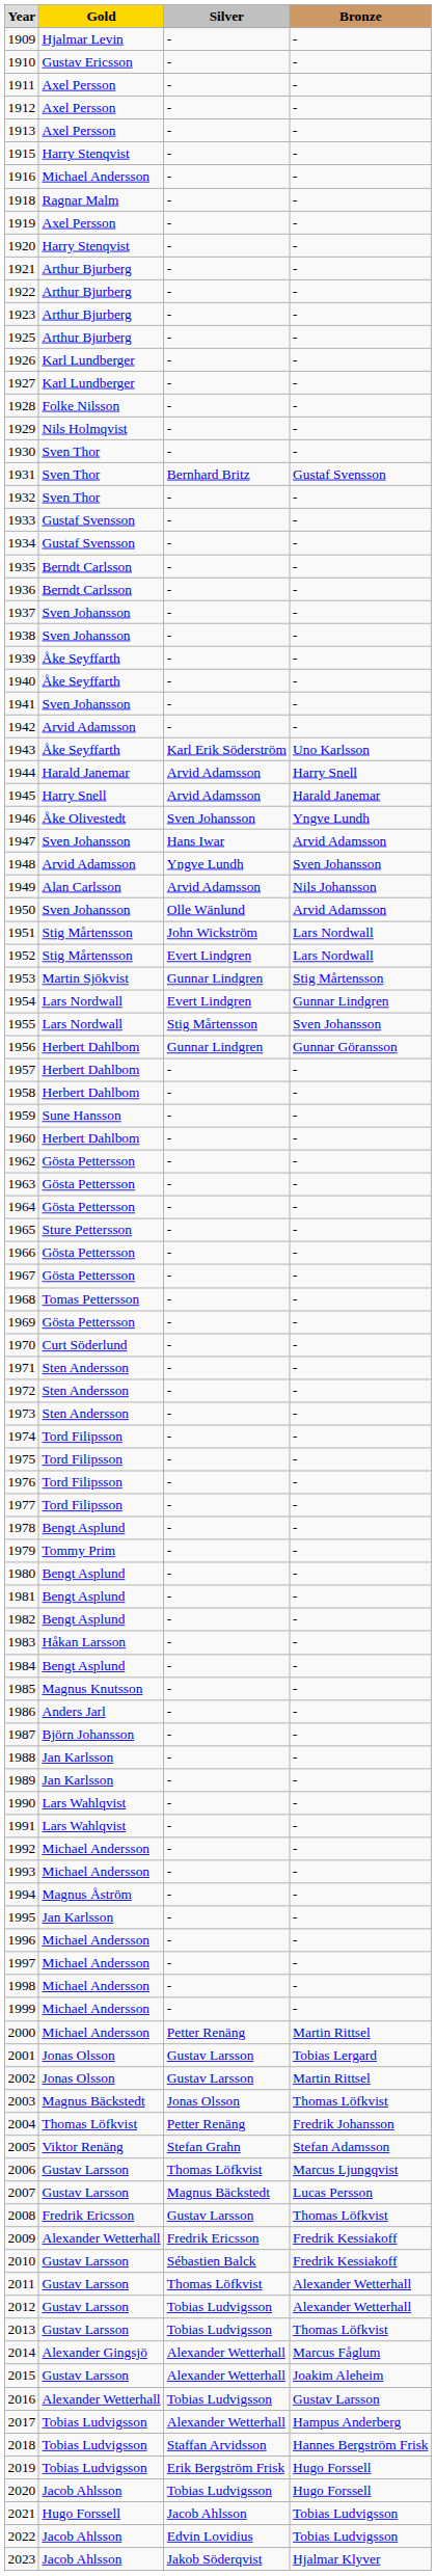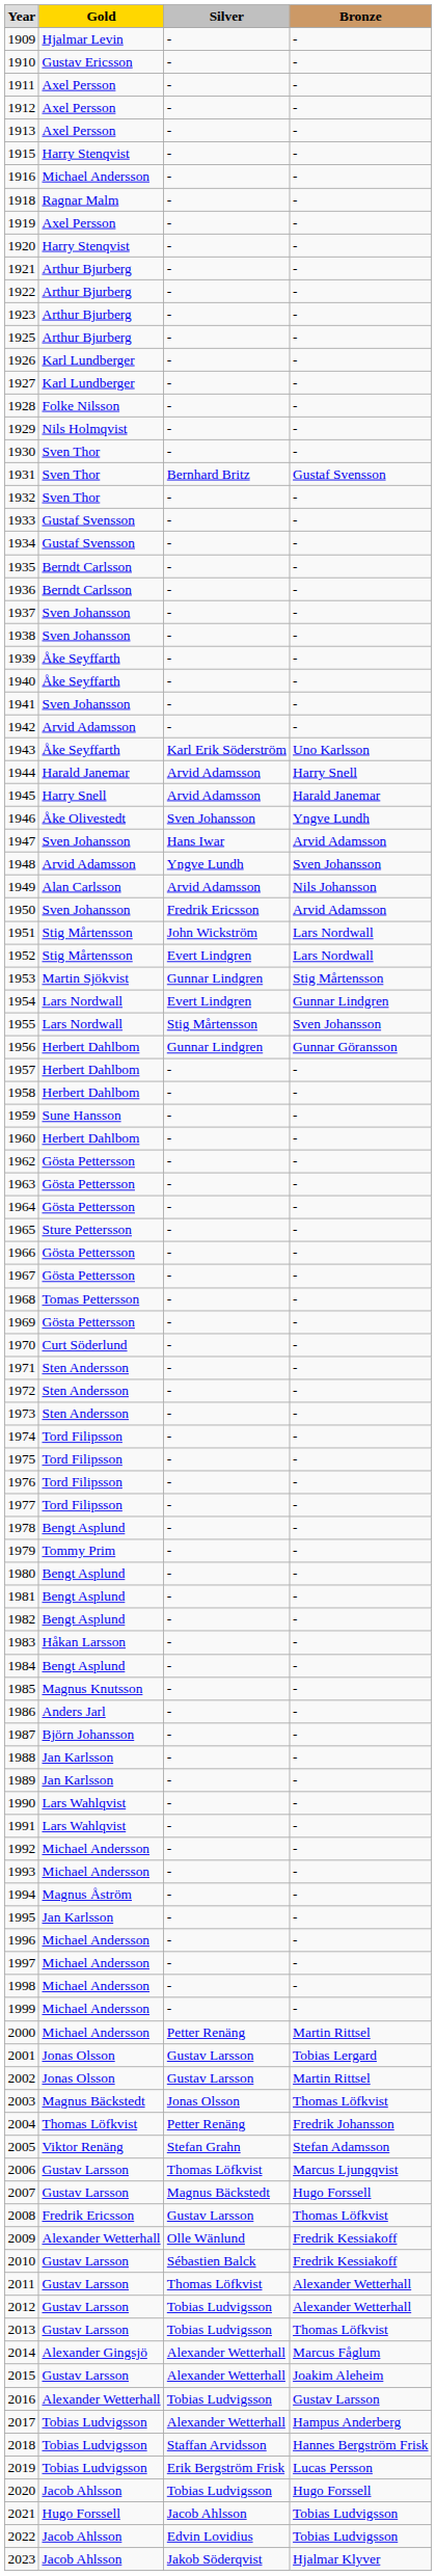 <table class="wikitable sortable alternance" style="font-size:95%">
 <tr style="text-align:center; background:#e4e4e4; font-weight:bold;">
 <td style="background:#ddd; ">Year</td>
 <td style="background:gold; ">Gold</td>
 <td style="background:silver; ">Silver</td>
 <td style="background:#c96; ">Bronze</td>
 </tr>
 <tr bgcolor="#EFEFEF">
 </tr>
 <tr>
 <td>1909</td>
 <td><a href='#'>Hjalmar Levin</a></td>
 <td>-</td>
 <td>-</td>
 </tr>
 <tr>
 <td>1910</td>
 <td><a href='#'>Gustav Ericsson</a></td>
 <td>-</td>
 <td>-</td>
 </tr>
 <tr>
 <td>1911</td>
 <td><a href='#'>Axel Persson</a></td>
 <td>-</td>
 <td>-</td>
 </tr>
 <tr>
 <td>1912</td>
 <td><a href='#'>Axel Persson</a></td>
 <td>-</td>
 <td>-</td>
 </tr>
 <tr>
 <td>1913</td>
 <td><a href='#'>Axel Persson</a></td>
 <td>-</td>
 <td>-</td>
 </tr>
 <tr>
 <td>1915</td>
 <td><a href='#'>Harry Stenqvist</a></td>
 <td>-</td>
 <td>-</td>
 </tr>
 <tr>
 <td>1916</td>
 <td><a href='#'>Michael Andersson</a></td>
 <td>-</td>
 <td>-</td>
 </tr>
 <tr>
 <td>1918</td>
 <td><a href='#'>Ragnar Malm</a></td>
 <td>-</td>
 <td>-</td>
 </tr>
 <tr>
 <td>1919</td>
 <td><a href='#'>Axel Persson</a></td>
 <td>-</td>
 <td>-</td>
 </tr>
 <tr>
 <td>1920</td>
 <td><a href='#'>Harry Stenqvist</a></td>
 <td>-</td>
 <td>-</td>
 </tr>
 <tr>
 <td>1921</td>
 <td><a href='#'>Arthur Bjurberg</a></td>
 <td>-</td>
 <td>-</td>
 </tr>
 <tr>
 <td>1922</td>
 <td><a href='#'>Arthur Bjurberg</a></td>
 <td>-</td>
 <td>-</td>
 </tr>
 <tr>
 <td>1923</td>
 <td><a href='#'>Arthur Bjurberg</a></td>
 <td>-</td>
 <td>-</td>
 </tr>
 <tr>
 <td>1925</td>
 <td><a href='#'>Arthur Bjurberg</a></td>
 <td>-</td>
 <td>-</td>
 </tr>
 <tr>
 <td>1926</td>
 <td><a href='#'>Karl Lundberger</a></td>
 <td>-</td>
 <td>-</td>
 </tr>
 <tr>
 <td>1927</td>
 <td><a href='#'>Karl Lundberger</a></td>
 <td>-</td>
 <td>-</td>
 </tr>
 <tr>
 <td>1928</td>
 <td><a href='#'>Folke Nilsson</a></td>
 <td>-</td>
 <td>-</td>
 </tr>
 <tr>
 <td>1929</td>
 <td><a href='#'>Nils Holmqvist</a></td>
 <td>-</td>
 <td>-</td>
 </tr>
 <tr>
 <td>1930</td>
 <td><a href='#'>Sven Thor</a></td>
 <td>-</td>
 <td>-</td>
 </tr>
 <tr>
 <td>1931</td>
 <td><a href='#'>Sven Thor</a></td>
 <td><a href='#'>Bernhard Britz</a></td>
 <td><a href='#'>Gustaf Svensson</a></td>
 </tr>
 <tr>
 <td>1932</td>
 <td><a href='#'>Sven Thor</a></td>
 <td>-</td>
 <td>-</td>
 </tr>
 <tr>
 <td>1933</td>
 <td><a href='#'>Gustaf Svensson</a></td>
 <td>-</td>
 <td>-</td>
 </tr>
 <tr>
 <td>1934</td>
 <td><a href='#'>Gustaf Svensson</a></td>
 <td>-</td>
 <td>-</td>
 </tr>
 <tr>
 <td>1935</td>
 <td><a href='#'>Berndt Carlsson</a></td>
 <td>-</td>
 <td>-</td>
 </tr>
 <tr>
 <td>1936</td>
 <td><a href='#'>Berndt Carlsson</a></td>
 <td>-</td>
 <td>-</td>
 </tr>
 <tr>
 <td>1937</td>
 <td><a href='#'>Sven Johansson</a></td>
 <td>-</td>
 <td>-</td>
 </tr>
 <tr>
 <td>1938</td>
 <td><a href='#'>Sven Johansson</a></td>
 <td>-</td>
 <td>-</td>
 </tr>
 <tr>
 <td>1939</td>
 <td><a href='#'>Åke Seyffarth</a></td>
 <td>-</td>
 <td>-</td>
 </tr>
 <tr>
 <td>1940</td>
 <td><a href='#'>Åke Seyffarth</a></td>
 <td>-</td>
 <td>-</td>
 </tr>
 <tr>
 <td>1941</td>
 <td><a href='#'>Sven Johansson</a></td>
 <td>-</td>
 <td>-</td>
 </tr>
 <tr>
 <td>1942</td>
 <td><a href='#'>Arvid Adamsson</a></td>
 <td>-</td>
 <td>-</td>
 </tr>
 <tr>
 <td>1943</td>
 <td><a href='#'>Åke Seyffarth</a></td>
 <td><a href='#'>Karl Erik Söderström</a></td>
 <td><a href='#'>Uno Karlsson</a></td>
 </tr>
 <tr>
 <td>1944</td>
 <td><a href='#'>Harald Janemar</a></td>
 <td><a href='#'>Arvid Adamsson</a></td>
 <td><a href='#'>Harry Snell</a></td>
 </tr>
 <tr>
 <td>1945</td>
 <td><a href='#'>Harry Snell</a></td>
 <td><a href='#'>Arvid Adamsson</a></td>
 <td><a href='#'>Harald Janemar</a></td>
 </tr>
 <tr>
 <td>1946</td>
 <td><a href='#'>Åke Olivestedt</a></td>
 <td><a href='#'>Sven Johansson</a></td>
 <td><a href='#'>Yngve Lundh</a></td>
 </tr>
 <tr>
 <td>1947</td>
 <td><a href='#'>Sven Johansson</a></td>
 <td><a href='#'>Hans Iwar</a></td>
 <td><a href='#'>Arvid Adamsson</a></td>
 </tr>
 <tr>
 <td>1948</td>
 <td><a href='#'>Arvid Adamsson</a></td>
 <td><a href='#'>Yngve Lundh</a></td>
 <td><a href='#'>Sven Johansson</a></td>
 </tr>
 <tr>
 <td>1949</td>
 <td><a href='#'>Alan Carlsson</a></td>
 <td><a href='#'>Arvid Adamsson</a></td>
 <td><a href='#'>Nils Johansson</a></td>
 </tr>
 <tr>
 <td>1950</td>
 <td><a href='#'>Sven Johansson</a></td>
-<td><a href='#'>Olle Wänlund</a></td>
+<td><a href='#'>Fredrik Ericsson</a></td>
 <td><a href='#'>Arvid Adamsson</a></td>
 </tr>
 <tr>
 <td>1951</td>
 <td><a href='#'>Stig Mårtensson</a></td>
 <td><a href='#'>John Wickström</a></td>
 <td><a href='#'>Lars Nordwall</a></td>
 </tr>
 <tr>
 <td>1952</td>
 <td><a href='#'>Stig Mårtensson</a></td>
 <td><a href='#'>Evert Lindgren</a></td>
 <td><a href='#'>Lars Nordwall</a></td>
 </tr>
 <tr>
 <td>1953</td>
 <td><a href='#'>Martin Sjökvist</a></td>
 <td><a href='#'>Gunnar Lindgren</a></td>
 <td><a href='#'>Stig Mårtensson</a></td>
 </tr>
 <tr>
 <td>1954</td>
 <td><a href='#'>Lars Nordwall</a></td>
 <td><a href='#'>Evert Lindgren</a></td>
 <td><a href='#'>Gunnar Lindgren</a></td>
 </tr>
 <tr>
 <td>1955</td>
 <td><a href='#'>Lars Nordwall</a></td>
 <td><a href='#'>Stig Mårtensson</a></td>
 <td><a href='#'>Sven Johansson</a></td>
 </tr>
 <tr>
 <td>1956</td>
 <td><a href='#'>Herbert Dahlbom</a></td>
 <td><a href='#'>Gunnar Lindgren</a></td>
 <td><a href='#'>Gunnar Göransson</a></td>
 </tr>
 <tr>
 <td>1957</td>
 <td><a href='#'>Herbert Dahlbom</a></td>
 <td>-</td>
 <td>-</td>
 </tr>
 <tr>
 <td>1958</td>
 <td><a href='#'>Herbert Dahlbom</a></td>
 <td>-</td>
 <td>-</td>
 </tr>
 <tr>
 <td>1959</td>
 <td><a href='#'>Sune Hansson</a></td>
 <td>-</td>
 <td>-</td>
 </tr>
 <tr>
 <td>1960</td>
 <td><a href='#'>Herbert Dahlbom</a></td>
 <td>-</td>
 <td>-</td>
 </tr>
 <tr>
 <td>1962</td>
 <td><a href='#'>Gösta Pettersson</a></td>
 <td>-</td>
 <td>-</td>
 </tr>
 <tr>
 <td>1963</td>
 <td><a href='#'>Gösta Pettersson</a></td>
 <td>-</td>
 <td>-</td>
 </tr>
 <tr>
 <td>1964</td>
 <td><a href='#'>Gösta Pettersson</a></td>
 <td>-</td>
 <td>-</td>
 </tr>
 <tr>
 <td>1965</td>
 <td><a href='#'>Sture Pettersson</a></td>
 <td>-</td>
 <td>-</td>
 </tr>
 <tr>
 <td>1966</td>
 <td><a href='#'>Gösta Pettersson</a></td>
 <td>-</td>
 <td>-</td>
 </tr>
 <tr>
 <td>1967</td>
 <td><a href='#'>Gösta Pettersson</a></td>
 <td>-</td>
 <td>-</td>
 </tr>
 <tr>
 <td>1968</td>
 <td><a href='#'>Tomas Pettersson</a></td>
 <td>-</td>
 <td>-</td>
 </tr>
 <tr>
 <td>1969</td>
 <td><a href='#'>Gösta Pettersson</a></td>
 <td>-</td>
 <td>-</td>
 </tr>
 <tr>
 <td>1970</td>
 <td><a href='#'>Curt Söderlund</a></td>
 <td>-</td>
 <td>-</td>
 </tr>
 <tr>
 <td>1971</td>
 <td><a href='#'>Sten Andersson</a></td>
 <td>-</td>
 <td>-</td>
 </tr>
 <tr>
 <td>1972</td>
 <td><a href='#'>Sten Andersson</a></td>
 <td>-</td>
 <td>-</td>
 </tr>
 <tr>
 <td>1973</td>
 <td><a href='#'>Sten Andersson</a></td>
 <td>-</td>
 <td>-</td>
 </tr>
 <tr>
 <td>1974</td>
 <td><a href='#'>Tord Filipsson</a></td>
 <td>-</td>
 <td>-</td>
 </tr>
 <tr>
 <td>1975</td>
 <td><a href='#'>Tord Filipsson</a></td>
 <td>-</td>
 <td>-</td>
 </tr>
 <tr>
 <td>1976</td>
 <td><a href='#'>Tord Filipsson</a></td>
 <td>-</td>
 <td>-</td>
 </tr>
 <tr>
 <td>1977</td>
 <td><a href='#'>Tord Filipsson</a></td>
 <td>-</td>
 <td>-</td>
 </tr>
 <tr>
 <td>1978</td>
 <td><a href='#'>Bengt Asplund</a></td>
 <td>-</td>
 <td>-</td>
 </tr>
 <tr>
 <td>1979</td>
 <td><a href='#'>Tommy Prim</a></td>
 <td>-</td>
 <td>-</td>
 </tr>
 <tr>
 <td>1980</td>
 <td><a href='#'>Bengt Asplund</a></td>
 <td>-</td>
 <td>-</td>
 </tr>
 <tr>
 <td>1981</td>
 <td><a href='#'>Bengt Asplund</a></td>
 <td>-</td>
 <td>-</td>
 </tr>
 <tr>
 <td>1982</td>
 <td><a href='#'>Bengt Asplund</a></td>
 <td>-</td>
 <td>-</td>
 </tr>
 <tr>
 <td>1983</td>
 <td><a href='#'>Håkan Larsson</a></td>
 <td>-</td>
 <td>-</td>
 </tr>
 <tr>
 <td>1984</td>
 <td><a href='#'>Bengt Asplund</a></td>
 <td>-</td>
 <td>-</td>
 </tr>
 <tr>
 <td>1985</td>
 <td><a href='#'>Magnus Knutsson</a></td>
 <td>-</td>
 <td>-</td>
 </tr>
 <tr>
 <td>1986</td>
 <td><a href='#'>Anders Jarl</a></td>
 <td>-</td>
 <td>-</td>
 </tr>
 <tr>
 <td>1987</td>
 <td><a href='#'>Björn Johansson</a></td>
 <td>-</td>
 <td>-</td>
 </tr>
 <tr>
 <td>1988</td>
 <td><a href='#'>Jan Karlsson</a></td>
 <td>-</td>
 <td>-</td>
 </tr>
 <tr>
 <td>1989</td>
 <td><a href='#'>Jan Karlsson</a></td>
 <td>-</td>
 <td>-</td>
 </tr>
 <tr>
 <td>1990</td>
 <td><a href='#'>Lars Wahlqvist</a></td>
 <td>-</td>
 <td>-</td>
 </tr>
 <tr>
 <td>1991</td>
 <td><a href='#'>Lars Wahlqvist</a></td>
 <td>-</td>
 <td>-</td>
 </tr>
 <tr>
 <td>1992</td>
 <td><a href='#'>Michael Andersson</a></td>
 <td>-</td>
 <td>-</td>
 </tr>
 <tr>
 <td>1993</td>
 <td><a href='#'>Michael Andersson</a></td>
 <td>-</td>
 <td>-</td>
 </tr>
 <tr>
 <td>1994</td>
 <td><a href='#'>Magnus Åström</a></td>
 <td>-</td>
 <td>-</td>
 </tr>
 <tr>
 <td>1995</td>
 <td><a href='#'>Jan Karlsson</a></td>
 <td>-</td>
 <td>-</td>
 </tr>
 <tr>
 <td>1996</td>
 <td><a href='#'>Michael Andersson</a></td>
 <td>-</td>
 <td>-</td>
 </tr>
 <tr>
 <td>1997</td>
 <td><a href='#'>Michael Andersson</a></td>
 <td>-</td>
 <td>-</td>
 </tr>
 <tr>
 <td>1998</td>
 <td><a href='#'>Michael Andersson</a></td>
 <td>-</td>
 <td>-</td>
 </tr>
 <tr>
 <td>1999</td>
 <td><a href='#'>Michael Andersson</a></td>
 <td>-</td>
 <td>-</td>
 </tr>
 <tr>
 <td>2000</td>
 <td><a href='#'>Michael Andersson</a></td>
 <td><a href='#'>Petter Renäng</a></td>
 <td><a href='#'>Martin Rittsel</a></td>
 </tr>
 <tr>
 <td>2001</td>
 <td><a href='#'>Jonas Olsson</a></td>
 <td><a href='#'>Gustav Larsson</a></td>
 <td><a href='#'>Tobias Lergard</a></td>
 </tr>
 <tr>
 <td>2002</td>
 <td><a href='#'>Jonas Olsson</a></td>
 <td><a href='#'>Gustav Larsson</a></td>
 <td><a href='#'>Martin Rittsel</a></td>
 </tr>
 <tr>
 <td>2003</td>
 <td><a href='#'>Magnus Bäckstedt</a></td>
 <td><a href='#'>Jonas Olsson</a></td>
 <td><a href='#'>Thomas Löfkvist</a></td>
 </tr>
 <tr>
 <td>2004</td>
 <td><a href='#'>Thomas Löfkvist</a></td>
 <td><a href='#'>Petter Renäng</a></td>
 <td><a href='#'>Fredrik Johansson</a></td>
 </tr>
 <tr>
 <td>2005</td>
 <td><a href='#'>Viktor Renäng</a></td>
 <td><a href='#'>Stefan Grahn</a></td>
 <td><a href='#'>Stefan Adamsson</a></td>
 </tr>
 <tr>
 <td>2006</td>
 <td><a href='#'>Gustav Larsson</a></td>
 <td><a href='#'>Thomas Löfkvist</a></td>
 <td><a href='#'>Marcus Ljungqvist</a></td>
 </tr>
 <tr>
 <td>2007</td>
 <td><a href='#'>Gustav Larsson</a></td>
 <td><a href='#'>Magnus Bäckstedt</a></td>
-<td><a href='#'>Lucas Persson</a></td>
+<td><a href='#'>Hugo Forssell</a></td>
 </tr>
 <tr>
 <td>2008</td>
 <td><a href='#'>Fredrik Ericsson</a></td>
 <td><a href='#'>Gustav Larsson</a></td>
 <td><a href='#'>Thomas Löfkvist</a></td>
 </tr>
 <tr>
 <td>2009</td>
 <td><a href='#'>Alexander Wetterhall</a></td>
-<td><a href='#'>Fredrik Ericsson</a></td>
+<td><a href='#'>Olle Wänlund</a></td>
 <td><a href='#'>Fredrik Kessiakoff</a></td>
 </tr>
 <tr>
 <td>2010</td>
 <td><a href='#'>Gustav Larsson</a></td>
 <td><a href='#'>Sébastien Balck</a></td>
 <td><a href='#'>Fredrik Kessiakoff</a></td>
 </tr>
 <tr>
 <td>2011</td>
 <td><a href='#'>Gustav Larsson</a></td>
 <td><a href='#'>Thomas Löfkvist</a></td>
 <td><a href='#'>Alexander Wetterhall</a></td>
 </tr>
 <tr>
 <td>2012</td>
 <td><a href='#'>Gustav Larsson</a></td>
 <td><a href='#'>Tobias Ludvigsson</a></td>
 <td><a href='#'>Alexander Wetterhall</a></td>
 </tr>
 <tr>
 <td>2013</td>
 <td><a href='#'>Gustav Larsson</a></td>
 <td><a href='#'>Tobias Ludvigsson</a></td>
 <td><a href='#'>Thomas Löfkvist</a></td>
 </tr>
 <tr>
 <td>2014</td>
 <td><a href='#'>Alexander Gingsjö</a></td>
 <td><a href='#'>Alexander Wetterhall</a></td>
 <td><a href='#'>Marcus Fåglum</a></td>
 </tr>
 <tr>
 <td>2015</td>
 <td><a href='#'>Gustav Larsson</a></td>
 <td><a href='#'>Alexander Wetterhall</a></td>
 <td><a href='#'>Joakim Aleheim</a></td>
 </tr>
 <tr>
 <td>2016</td>
 <td><a href='#'>Alexander Wetterhall</a></td>
 <td><a href='#'>Tobias Ludvigsson</a></td>
 <td><a href='#'>Gustav Larsson</a></td>
 </tr>
 <tr>
 <td>2017</td>
 <td><a href='#'>Tobias Ludvigsson</a></td>
 <td><a href='#'>Alexander Wetterhall</a></td>
 <td><a href='#'>Hampus Anderberg</a></td>
 </tr>
 <tr>
 <td>2018</td>
 <td><a href='#'>Tobias Ludvigsson</a></td>
 <td><a href='#'>Staffan Arvidsson</a></td>
 <td><a href='#'>Hannes Bergström Frisk</a></td>
 </tr>
 <tr>
 <td>2019</td>
 <td><a href='#'>Tobias Ludvigsson</a></td>
 <td><a href='#'>Erik Bergström Frisk</a></td>
-<td><a href='#'>Hugo Forssell</a></td>
+<td><a href='#'>Lucas Persson</a></td>
 </tr>
 <tr>
 <td>2020</td>
 <td><a href='#'>Jacob Ahlsson</a></td>
 <td><a href='#'>Tobias Ludvigsson</a></td>
 <td><a href='#'>Hugo Forssell</a></td>
 </tr>
 <tr>
 <td>2021</td>
 <td><a href='#'>Hugo Forssell</a></td>
 <td><a href='#'>Jacob Ahlsson</a></td>
 <td><a href='#'>Tobias Ludvigsson</a></td>
 </tr>
 <tr>
 <td>2022</td>
 <td><a href='#'>Jacob Ahlsson</a></td>
 <td><a href='#'>Edvin Lovidius</a></td>
 <td><a href='#'>Tobias Ludvigsson</a></td>
 </tr>
 <tr>
 <td>2023</td>
 <td><a href='#'>Jacob Ahlsson</a></td>
 <td><a href='#'>Jakob Söderqvist</a></td>
 <td><a href='#'>Hjalmar Klyver</a></td>
 </tr>
 </table>
